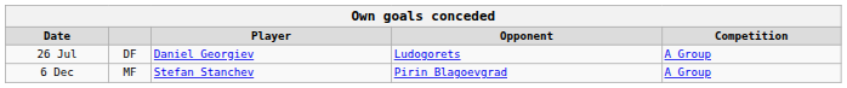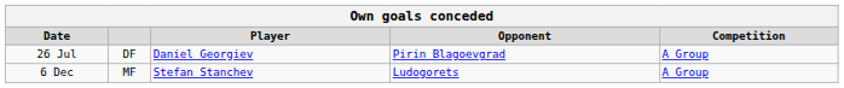 <table class="wikitable"  style="font-size:90%; width:100%;">
 <tr>
 <th colspan="5" style="font-size:120%">Own goals conceded</th>
 </tr>
 <tr>
 <th style="background:#dcdcdc;">Date</th>
 <th style="background:#dcdcdc;"></th>
 <th style="background:#dcdcdc;">Player</th>
 <th style="background:#dcdcdc;">Opponent</th>
 <th style="background:#dcdcdc;">Competition</th>
 </tr>
 <tr>
 <td style="text-align:center;">26 Jul</td>
 <td style="text-align:center;">DF</td>
 <td> <a href='#'>Daniel Georgiev</a></td>
-<td><a href='#'>Ludogorets</a></td>
+<td><a href='#'>Pirin Blagoevgrad</a></td>
 <td><a href='#'>A Group</a></td>
 </tr>
 <tr>
 <td style="text-align:center;">6 Dec</td>
 <td style="text-align:center;">MF</td>
 <td> <a href='#'>Stefan Stanchev</a></td>
-<td><a href='#'>Pirin Blagoevgrad</a></td>
+<td><a href='#'>Ludogorets</a></td>
 <td><a href='#'>A Group</a></td>
 </tr>
 </table>
